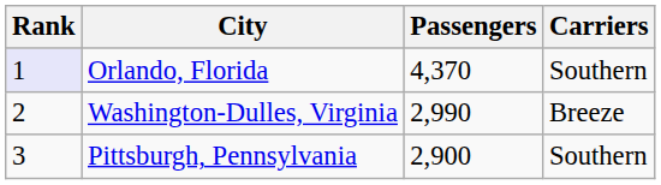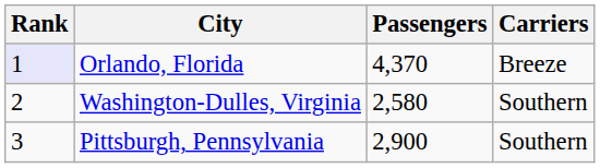 <table class="wikitable">
 <tr>
 <th>Rank</th>
 <th>City</th>
 <th>Passengers</th>
 <th>Carriers</th>
 </tr>
 <tr>
 <td style="background: lavender;">1</td>
 <td> <a href='#'>Orlando, Florida</a></td>
 <td>4,370</td>
-<td>Southern</td>
+<td>Breeze</td>
 </tr>
 <tr>
 <td>2</td>
 <td> <a href='#'>Washington-Dulles, Virginia</a></td>
-<td>2,990</td>
-<td>Breeze</td>
+<td>2,580</td>
+<td>Southern</td>
 </tr>
 <tr>
 <td>3</td>
 <td> <a href='#'>Pittsburgh, Pennsylvania</a></td>
 <td>2,900</td>
 <td>Southern</td>
 </tr>
 </table>
